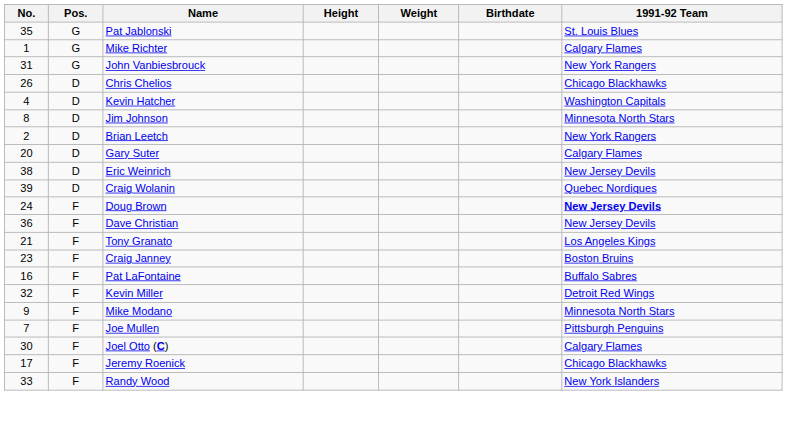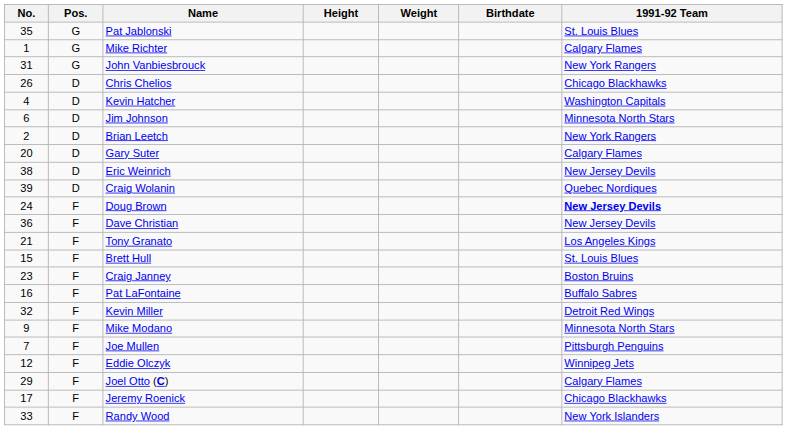 <table class="wikitable sortable" width="80%" style="font-size: 90%; text-align: center;">
 <tr>
 <th>No.</th>
 <th>Pos.</th>
 <th>Name</th>
 <th>Height</th>
 <th>Weight</th>
 <th>Birthdate</th>
 <th>1991-92 Team</th>
 </tr>
 <tr>
 <td>35</td>
 <td>G</td>
 <td style="text-align:left;"><a href='#'>Pat Jablonski</a></td>
 <td></td>
 <td></td>
 <td style="text-align:right;"></td>
 <td style="text-align:left;"> <a href='#'>St. Louis Blues</a></td>
 </tr>
 <tr>
 <td>1</td>
 <td>G</td>
 <td style="text-align:left;"><a href='#'>Mike Richter</a></td>
 <td></td>
 <td></td>
 <td style="text-align:right;"></td>
 <td style="text-align:left;"> <a href='#'>Calgary Flames</a></td>
 </tr>
 <tr>
 <td>31</td>
 <td>G</td>
 <td style="text-align:left;"><a href='#'>John Vanbiesbrouck</a></td>
 <td></td>
 <td></td>
 <td style="text-align:right;"></td>
 <td style="text-align:left;"> <a href='#'>New York Rangers</a></td>
 </tr>
 <tr>
 <td>26</td>
 <td>D</td>
 <td style="text-align:left;"><a href='#'>Chris Chelios</a></td>
 <td></td>
 <td></td>
 <td style="text-align:right;"></td>
 <td style="text-align:left;"> <a href='#'>Chicago Blackhawks</a></td>
 </tr>
 <tr>
 <td>4</td>
 <td>D</td>
 <td style="text-align:left;"><a href='#'>Kevin Hatcher</a></td>
 <td></td>
 <td></td>
 <td style="text-align:right;"></td>
 <td style="text-align:left;"> <a href='#'>Washington Capitals</a></td>
 </tr>
 <tr>
-<td>8</td>
+<td>6</td>
 <td>D</td>
 <td style="text-align:left;"><a href='#'>Jim Johnson</a></td>
 <td></td>
 <td></td>
 <td style="text-align:right;"></td>
 <td style="text-align:left;"> <a href='#'>Minnesota North Stars</a></td>
 </tr>
 <tr>
 <td>2</td>
 <td>D</td>
 <td style="text-align:left;"><a href='#'>Brian Leetch</a></td>
 <td></td>
 <td></td>
 <td style="text-align:right;"></td>
 <td style="text-align:left;"> <a href='#'>New York Rangers</a></td>
 </tr>
 <tr>
 <td>20</td>
 <td>D</td>
 <td style="text-align:left;"><a href='#'>Gary Suter</a></td>
 <td></td>
 <td></td>
 <td style="text-align:right;"></td>
 <td style="text-align:left;"> <a href='#'>Calgary Flames</a></td>
 </tr>
 <tr>
 <td>38</td>
 <td>D</td>
 <td style="text-align:left;"><a href='#'>Eric Weinrich</a></td>
 <td></td>
 <td></td>
 <td style="text-align:right;"></td>
 <td style="text-align:left;"> <a href='#'>New Jersey Devils</a></td>
 </tr>
 <tr>
 <td>39</td>
 <td>D</td>
 <td style="text-align:left;"><a href='#'>Craig Wolanin</a></td>
 <td></td>
 <td></td>
 <td style="text-align:right;"></td>
 <td style="text-align:left;"> <a href='#'>Quebec Nordiques</a></td>
 </tr>
 <tr>
 <td>24</td>
 <td>F</td>
 <td style="text-align:left;"><a href='#'>Doug Brown</a></td>
 <td></td>
 <td></td>
 <td style="text-align:right;"></td>
 <td style="text-align:left;"><strong> <a href='#'>New Jersey Devils</a></strong></td>
 </tr>
 <tr>
 <td>36</td>
 <td>F</td>
 <td style="text-align:left;"><a href='#'>Dave Christian</a></td>
 <td></td>
 <td></td>
 <td style="text-align:right;"></td>
 <td style="text-align:left;"> <a href='#'>New Jersey Devils</a></td>
 </tr>
 <tr>
 <td>21</td>
 <td>F</td>
 <td style="text-align:left;"><a href='#'>Tony Granato</a></td>
 <td></td>
 <td></td>
 <td style="text-align:right;"></td>
 <td style="text-align:left;"> <a href='#'>Los Angeles Kings</a></td>
 </tr>
 <tr>
+<td>15</td>
+<td>F</td>
+<td style="text-align:left;"><a href='#'>Brett Hull</a></td>
+<td></td>
+<td></td>
+<td style="text-align:right;"></td>
+<td style="text-align:left;"> <a href='#'>St. Louis Blues</a></td>
+</tr>
+<tr>
 <td>23</td>
 <td>F</td>
 <td style="text-align:left;"><a href='#'>Craig Janney</a></td>
 <td></td>
 <td></td>
 <td style="text-align:right;"></td>
 <td style="text-align:left;"> <a href='#'>Boston Bruins</a></td>
 </tr>
 <tr>
 <td>16</td>
 <td>F</td>
 <td style="text-align:left;"><a href='#'>Pat LaFontaine</a></td>
 <td></td>
 <td></td>
 <td style="text-align:right;"></td>
 <td style="text-align:left;"> <a href='#'>Buffalo Sabres</a></td>
 </tr>
 <tr>
 <td>32</td>
 <td>F</td>
 <td style="text-align:left;"><a href='#'>Kevin Miller</a></td>
 <td></td>
 <td></td>
 <td style="text-align:right;"></td>
 <td style="text-align:left;"> <a href='#'>Detroit Red Wings</a></td>
 </tr>
 <tr>
 <td>9</td>
 <td>F</td>
 <td style="text-align:left;"><a href='#'>Mike Modano</a></td>
 <td></td>
 <td></td>
 <td style="text-align:right;"></td>
 <td style="text-align:left;"> <a href='#'>Minnesota North Stars</a></td>
 </tr>
 <tr>
 <td>7</td>
 <td>F</td>
 <td style="text-align:left;"><a href='#'>Joe Mullen</a></td>
 <td></td>
 <td></td>
 <td style="text-align:right;"></td>
 <td style="text-align:left;"> <a href='#'>Pittsburgh Penguins</a></td>
 </tr>
 <tr>
-<td>30</td>
+<td>12</td>
+<td>F</td>
+<td style="text-align:left;"><a href='#'>Eddie Olczyk</a></td>
+<td></td>
+<td></td>
+<td style="text-align:right;"></td>
+<td style="text-align:left;"> <a href='#'>Winnipeg Jets</a></td>
+</tr>
+<tr>
+<td>29</td>
 <td>F</td>
 <td style="text-align:left;"><a href='#'>Joel Otto</a> (<strong><a href='#'>C</a></strong>)</td>
 <td></td>
 <td></td>
 <td style="text-align:right;"></td>
 <td style="text-align:left;"> <a href='#'>Calgary Flames</a></td>
 </tr>
 <tr>
 <td>17</td>
 <td>F</td>
 <td style="text-align:left;"><a href='#'>Jeremy Roenick</a></td>
 <td></td>
 <td></td>
 <td style="text-align:right;"></td>
 <td style="text-align:left;"> <a href='#'>Chicago Blackhawks</a></td>
 </tr>
 <tr>
 <td>33</td>
 <td>F</td>
 <td style="text-align:left;"><a href='#'>Randy Wood</a></td>
 <td></td>
 <td></td>
 <td style="text-align:right;"></td>
 <td style="text-align:left;"> <a href='#'>New York Islanders</a></td>
 </tr>
 </table>
